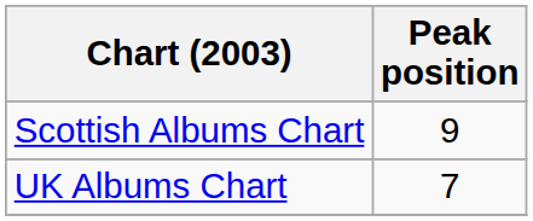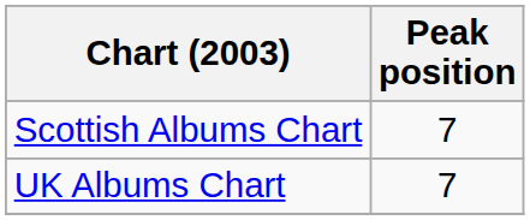 <table class="wikitable sortable">
 <tr>
 <th>Chart (2003)</th>
 <th>Peak<br>position</th>
 </tr>
 <tr>
 <td><a href='#'>Scottish Albums Chart</a></td>
-<td align="center">9</td>
+<td align="center">7</td>
 </tr>
 <tr>
 <td><a href='#'>UK Albums Chart</a></td>
 <td align="center">7</td>
 </tr>
 <tr>
 </tr>
 </table>
